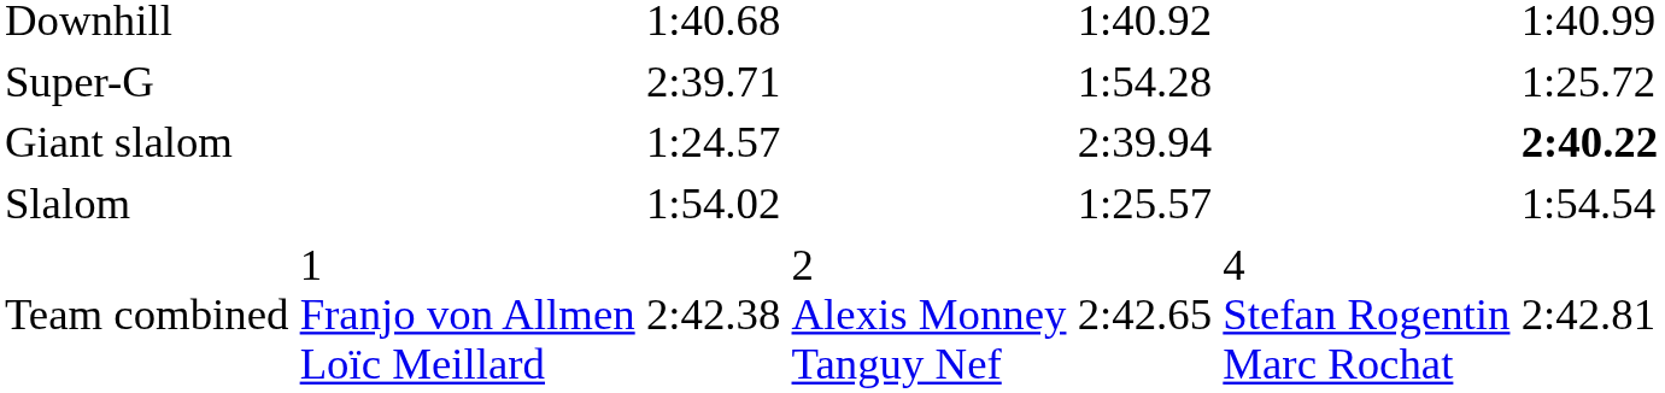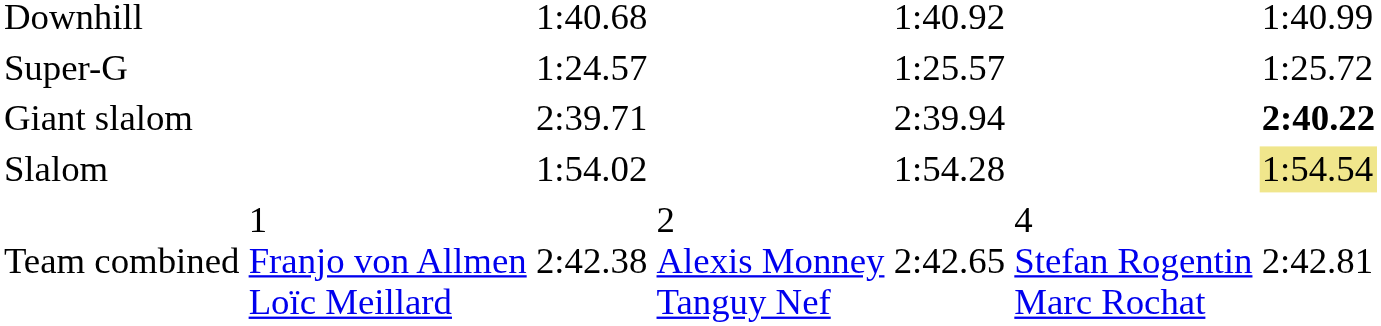 <table>
 <tr>
 <td>Downhill<br></td>
 <td></td>
 <td>1:40.68</td>
 <td></td>
 <td>1:40.92</td>
 <td></td>
 <td>1:40.99</td>
 </tr>
 <tr>
 <td>Super-G<br></td>
 <td></td>
-<td>2:39.71</td>
+<td>1:24.57</td>
 <td></td>
-<td>1:54.28</td>
+<td>1:25.57</td>
 <td></td>
 <td>1:25.72</td>
 </tr>
 <tr>
 <td>Giant slalom<br></td>
 <td></td>
-<td>1:24.57</td>
+<td>2:39.71</td>
 <td></td>
 <td>2:39.94</td>
 <td></td>
 <td><strong>2:40.22</strong></td>
 </tr>
 <tr>
 <td>Slalom<br></td>
 <td></td>
 <td>1:54.02</td>
 <td></td>
-<td>1:25.57</td>
+<td>1:54.28</td>
 <td></td>
-<td>1:54.54</td>
+<td style="background: khaki;">1:54.54</td>
 </tr>
 <tr>
 <td>Team combined<br></td>
 <td valign=top> 1<br><a href='#'>Franjo von Allmen</a><br><a href='#'>Loïc Meillard</a></td>
 <td>2:42.38</td>
 <td valign=top> 2<br><a href='#'>Alexis Monney</a><br><a href='#'>Tanguy Nef</a></td>
 <td>2:42.65</td>
 <td valign=top> 4<br><a href='#'>Stefan Rogentin</a><br><a href='#'>Marc Rochat</a></td>
 <td>2:42.81</td>
 </tr>
 </table>
